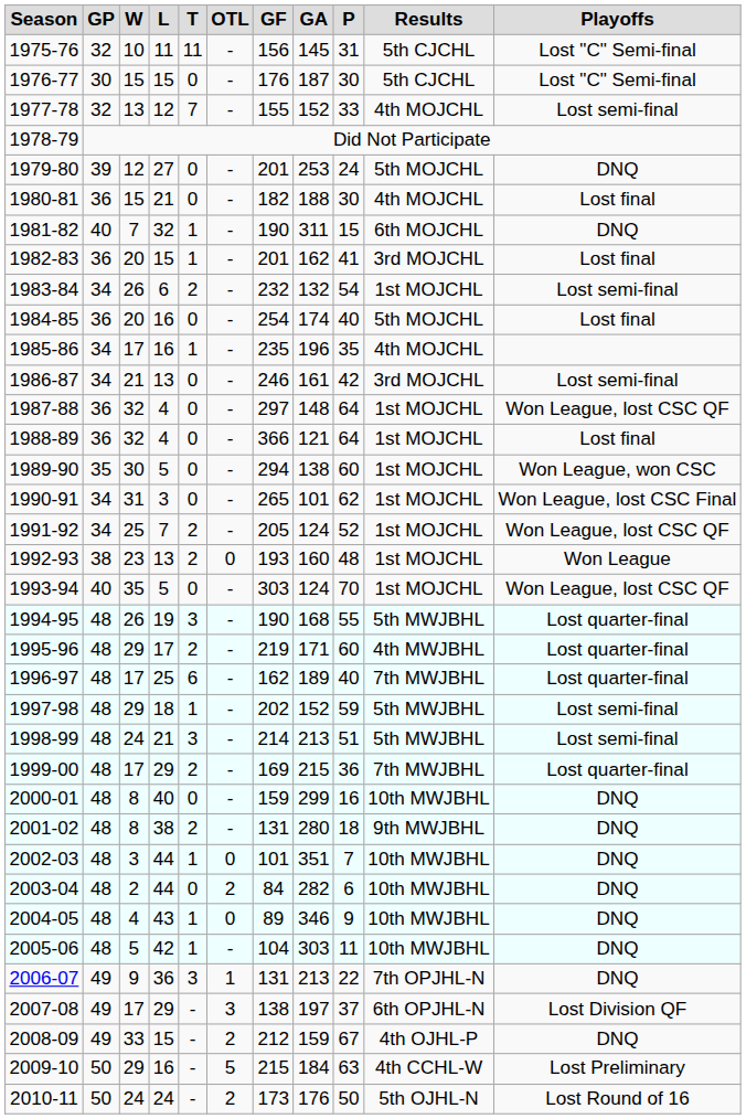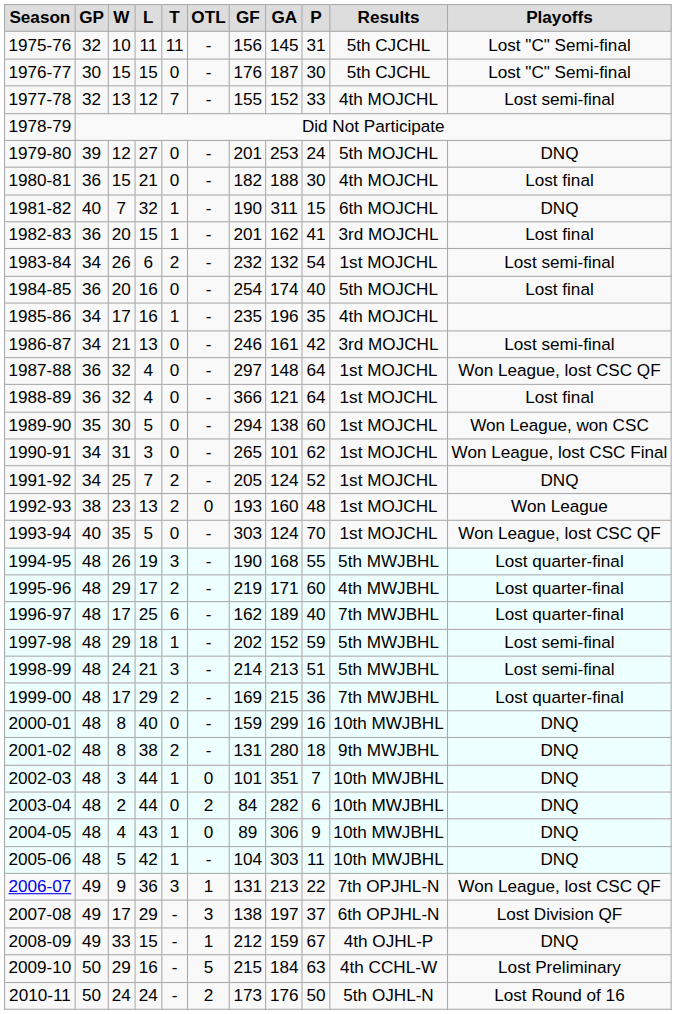 <table class="wikitable">
 <tr align="center"  bgcolor="#dddddd">
 <td><strong>Season</strong></td>
 <td><strong>GP</strong></td>
 <td><strong>W</strong></td>
 <td><strong>L</strong></td>
 <td><strong>T</strong></td>
 <td><strong>OTL</strong></td>
 <td><strong>GF</strong></td>
 <td><strong>GA</strong></td>
 <td><strong>P</strong></td>
 <td><strong>Results</strong></td>
 <td><strong>Playoffs</strong></td>
 </tr>
 <tr align="center">
 <td>1975-76</td>
 <td>32</td>
 <td>10</td>
 <td>11</td>
 <td>11</td>
 <td>-</td>
 <td>156</td>
 <td>145</td>
 <td>31</td>
 <td>5th CJCHL</td>
 <td>Lost "C" Semi-final</td>
 </tr>
 <tr align="center">
 <td>1976-77</td>
 <td>30</td>
 <td>15</td>
 <td>15</td>
 <td>0</td>
 <td>-</td>
 <td>176</td>
 <td>187</td>
 <td>30</td>
 <td>5th CJCHL</td>
 <td>Lost "C" Semi-final</td>
 </tr>
 <tr align="center">
 <td>1977-78</td>
 <td>32</td>
 <td>13</td>
 <td>12</td>
 <td>7</td>
 <td>-</td>
 <td>155</td>
 <td>152</td>
 <td>33</td>
 <td>4th MOJCHL</td>
 <td>Lost semi-final</td>
 </tr>
 <tr align="center">
 <td>1978-79</td>
 <td colspan="11">Did Not Participate</td>
 </tr>
 <tr align="center">
 <td>1979-80</td>
 <td>39</td>
 <td>12</td>
 <td>27</td>
 <td>0</td>
 <td>-</td>
 <td>201</td>
 <td>253</td>
 <td>24</td>
 <td>5th MOJCHL</td>
 <td>DNQ</td>
 </tr>
 <tr align="center">
 <td>1980-81</td>
 <td>36</td>
 <td>15</td>
 <td>21</td>
 <td>0</td>
 <td>-</td>
 <td>182</td>
 <td>188</td>
 <td>30</td>
 <td>4th MOJCHL</td>
 <td>Lost final</td>
 </tr>
 <tr align="center">
 <td>1981-82</td>
 <td>40</td>
 <td>7</td>
 <td>32</td>
 <td>1</td>
 <td>-</td>
 <td>190</td>
 <td>311</td>
 <td>15</td>
 <td>6th MOJCHL</td>
 <td>DNQ</td>
 </tr>
 <tr align="center">
 <td>1982-83</td>
 <td>36</td>
 <td>20</td>
 <td>15</td>
 <td>1</td>
 <td>-</td>
 <td>201</td>
 <td>162</td>
 <td>41</td>
 <td>3rd MOJCHL</td>
 <td>Lost final</td>
 </tr>
 <tr align="center">
 <td>1983-84</td>
 <td>34</td>
 <td>26</td>
 <td>6</td>
 <td>2</td>
 <td>-</td>
 <td>232</td>
 <td>132</td>
 <td>54</td>
 <td>1st MOJCHL</td>
 <td>Lost semi-final</td>
 </tr>
 <tr align="center">
 <td>1984-85</td>
 <td>36</td>
 <td>20</td>
 <td>16</td>
 <td>0</td>
 <td>-</td>
 <td>254</td>
 <td>174</td>
 <td>40</td>
 <td>5th MOJCHL</td>
 <td>Lost final</td>
 </tr>
 <tr align="center">
 <td>1985-86</td>
 <td>34</td>
 <td>17</td>
 <td>16</td>
 <td>1</td>
 <td>-</td>
 <td>235</td>
 <td>196</td>
 <td>35</td>
 <td>4th MOJCHL</td>
 <td></td>
 </tr>
 <tr align="center">
 <td>1986-87</td>
 <td>34</td>
 <td>21</td>
 <td>13</td>
 <td>0</td>
 <td>-</td>
 <td>246</td>
 <td>161</td>
 <td>42</td>
 <td>3rd MOJCHL</td>
 <td>Lost semi-final</td>
 </tr>
 <tr align="center">
 <td>1987-88</td>
 <td>36</td>
 <td>32</td>
 <td>4</td>
 <td>0</td>
 <td>-</td>
 <td>297</td>
 <td>148</td>
 <td>64</td>
 <td>1st MOJCHL</td>
 <td>Won League, lost CSC QF</td>
 </tr>
 <tr align="center">
 <td>1988-89</td>
 <td>36</td>
 <td>32</td>
 <td>4</td>
 <td>0</td>
 <td>-</td>
 <td>366</td>
 <td>121</td>
 <td>64</td>
 <td>1st MOJCHL</td>
 <td>Lost final</td>
 </tr>
 <tr align="center">
 <td>1989-90</td>
 <td>35</td>
 <td>30</td>
 <td>5</td>
 <td>0</td>
 <td>-</td>
 <td>294</td>
 <td>138</td>
 <td>60</td>
 <td>1st MOJCHL</td>
 <td>Won League, won CSC</td>
 </tr>
 <tr align="center">
 <td>1990-91</td>
 <td>34</td>
 <td>31</td>
 <td>3</td>
 <td>0</td>
 <td>-</td>
 <td>265</td>
 <td>101</td>
 <td>62</td>
 <td>1st MOJCHL</td>
 <td>Won League, lost CSC Final</td>
 </tr>
 <tr align="center">
 <td>1991-92</td>
 <td>34</td>
 <td>25</td>
 <td>7</td>
 <td>2</td>
 <td>-</td>
 <td>205</td>
 <td>124</td>
 <td>52</td>
 <td>1st MOJCHL</td>
-<td>Won League, lost CSC QF</td>
+<td>DNQ</td>
 </tr>
 <tr align="center">
 <td>1992-93</td>
 <td>38</td>
 <td>23</td>
 <td>13</td>
 <td>2</td>
 <td>0</td>
 <td>193</td>
 <td>160</td>
 <td>48</td>
 <td>1st MOJCHL</td>
 <td>Won League</td>
 </tr>
 <tr align="center">
 <td>1993-94</td>
 <td>40</td>
 <td>35</td>
 <td>5</td>
 <td>0</td>
 <td>-</td>
 <td>303</td>
 <td>124</td>
 <td>70</td>
 <td>1st MOJCHL</td>
 <td>Won League, lost CSC QF</td>
 </tr>
 <tr align="center" bgcolor="#eeffff">
 <td>1994-95</td>
 <td>48</td>
 <td>26</td>
 <td>19</td>
 <td>3</td>
 <td>-</td>
 <td>190</td>
 <td>168</td>
 <td>55</td>
 <td>5th MWJBHL</td>
 <td>Lost quarter-final</td>
 </tr>
 <tr align="center" bgcolor="#eeffff">
 <td>1995-96</td>
 <td>48</td>
 <td>29</td>
 <td>17</td>
 <td>2</td>
 <td>-</td>
 <td>219</td>
 <td>171</td>
 <td>60</td>
 <td>4th MWJBHL</td>
 <td>Lost quarter-final</td>
 </tr>
 <tr align="center" bgcolor="#eeffff">
 <td>1996-97</td>
 <td>48</td>
 <td>17</td>
 <td>25</td>
 <td>6</td>
 <td>-</td>
 <td>162</td>
 <td>189</td>
 <td>40</td>
 <td>7th MWJBHL</td>
 <td>Lost quarter-final</td>
 </tr>
 <tr align="center" bgcolor="#eeffff">
 <td>1997-98</td>
 <td>48</td>
 <td>29</td>
 <td>18</td>
 <td>1</td>
 <td>-</td>
 <td>202</td>
 <td>152</td>
 <td>59</td>
 <td>5th MWJBHL</td>
 <td>Lost semi-final</td>
 </tr>
 <tr align="center" bgcolor="#eeffff">
 <td>1998-99</td>
 <td>48</td>
 <td>24</td>
 <td>21</td>
 <td>3</td>
 <td>-</td>
 <td>214</td>
 <td>213</td>
 <td>51</td>
 <td>5th MWJBHL</td>
 <td>Lost semi-final</td>
 </tr>
 <tr align="center" bgcolor="#eeffff">
 <td>1999-00</td>
 <td>48</td>
 <td>17</td>
 <td>29</td>
 <td>2</td>
 <td>-</td>
 <td>169</td>
 <td>215</td>
 <td>36</td>
 <td>7th MWJBHL</td>
 <td>Lost quarter-final</td>
 </tr>
 <tr align="center" bgcolor="#eeffff">
 <td>2000-01</td>
 <td>48</td>
 <td>8</td>
 <td>40</td>
 <td>0</td>
 <td>-</td>
 <td>159</td>
 <td>299</td>
 <td>16</td>
 <td>10th MWJBHL</td>
 <td>DNQ</td>
 </tr>
 <tr align="center" bgcolor="#eeffff">
 <td>2001-02</td>
 <td>48</td>
 <td>8</td>
 <td>38</td>
 <td>2</td>
 <td>-</td>
 <td>131</td>
 <td>280</td>
 <td>18</td>
 <td>9th MWJBHL</td>
 <td>DNQ</td>
 </tr>
 <tr align="center" bgcolor="#eeffff">
 <td>2002-03</td>
 <td>48</td>
 <td>3</td>
 <td>44</td>
 <td>1</td>
 <td>0</td>
 <td>101</td>
 <td>351</td>
 <td>7</td>
 <td>10th MWJBHL</td>
 <td>DNQ</td>
 </tr>
 <tr align="center" bgcolor="#eeffff">
 <td>2003-04</td>
 <td>48</td>
 <td>2</td>
 <td>44</td>
 <td>0</td>
 <td>2</td>
 <td>84</td>
 <td>282</td>
 <td>6</td>
 <td>10th MWJBHL</td>
 <td>DNQ</td>
 </tr>
 <tr align="center" bgcolor="#eeffff">
 <td>2004-05</td>
 <td>48</td>
 <td>4</td>
 <td>43</td>
 <td>1</td>
 <td>0</td>
 <td>89</td>
-<td>346</td>
+<td>306</td>
 <td>9</td>
 <td>10th MWJBHL</td>
 <td>DNQ</td>
 </tr>
 <tr align="center" bgcolor="#eeffff">
 <td>2005-06</td>
 <td>48</td>
 <td>5</td>
 <td>42</td>
 <td>1</td>
 <td>-</td>
 <td>104</td>
 <td>303</td>
 <td>11</td>
 <td>10th MWJBHL</td>
 <td>DNQ</td>
 </tr>
 <tr align="center">
 <td><a href='#'>2006-07</a></td>
 <td>49</td>
 <td>9</td>
 <td>36</td>
 <td>3</td>
 <td>1</td>
 <td>131</td>
 <td>213</td>
 <td>22</td>
 <td>7th OPJHL-N</td>
-<td>DNQ</td>
+<td>Won League, lost CSC QF</td>
 </tr>
 <tr align="center">
 <td>2007-08</td>
 <td>49</td>
 <td>17</td>
 <td>29</td>
 <td>-</td>
 <td>3</td>
 <td>138</td>
 <td>197</td>
 <td>37</td>
 <td>6th OPJHL-N</td>
 <td>Lost Division QF</td>
 </tr>
 <tr align="center">
 <td>2008-09</td>
 <td>49</td>
 <td>33</td>
 <td>15</td>
 <td>-</td>
-<td>2</td>
+<td>1</td>
 <td>212</td>
 <td>159</td>
 <td>67</td>
 <td>4th OJHL-P</td>
 <td>DNQ</td>
 </tr>
 <tr align="center">
 <td>2009-10</td>
 <td>50</td>
 <td>29</td>
 <td>16</td>
 <td>-</td>
 <td>5</td>
 <td>215</td>
 <td>184</td>
 <td>63</td>
 <td>4th CCHL-W</td>
 <td>Lost Preliminary</td>
 </tr>
 <tr align="center">
 <td>2010-11</td>
 <td>50</td>
 <td>24</td>
 <td>24</td>
 <td>-</td>
 <td>2</td>
 <td>173</td>
 <td>176</td>
 <td>50</td>
 <td>5th OJHL-N</td>
 <td>Lost Round of 16</td>
 </tr>
 </table>
